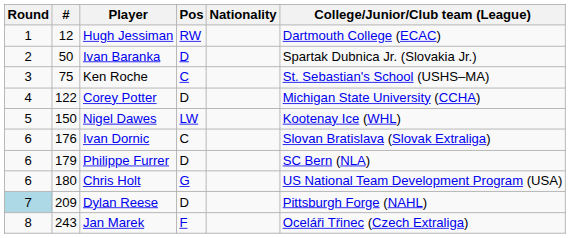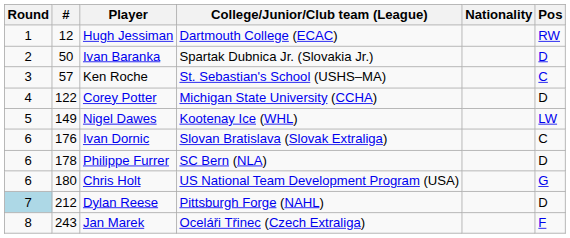 <table class="wikitable">
 <tr>
 <th>Round</th>
 <th>#</th>
 <th>Player</th>
+<th>College/Junior/Club team (League)</th>
+<th>Nationality</th>
 <th>Pos</th>
-<th>Nationality</th>
-<th>College/Junior/Club team (League)</th>
 </tr>
 <tr>
 <td style="text-align:center">1</td>
 <td style="text-align:center">12</td>
 <td><a href='#'>Hugh Jessiman</a></td>
+<td><a href='#'>Dartmouth College</a> (<a href='#'>ECAC</a>)</td>
+<td></td>
 <td><a href='#'>RW</a></td>
-<td></td>
-<td><a href='#'>Dartmouth College</a> (<a href='#'>ECAC</a>)</td>
 </tr>
 <tr>
 <td style="text-align:center">2</td>
 <td style="text-align:center">50</td>
 <td><a href='#'>Ivan Baranka</a></td>
+<td>Spartak Dubnica Jr. (Slovakia Jr.)</td>
+<td></td>
 <td><a href='#'>D</a></td>
-<td></td>
-<td>Spartak Dubnica Jr. (Slovakia Jr.)</td>
 </tr>
 <tr>
 <td style="text-align:center">3</td>
-<td style="text-align:center">75</td>
+<td style="text-align:center">57</td>
 <td>Ken Roche</td>
+<td><a href='#'>St. Sebastian's School</a> (USHS–MA)</td>
+<td></td>
 <td><a href='#'>C</a></td>
-<td></td>
-<td><a href='#'>St. Sebastian's School</a> (USHS–MA)</td>
 </tr>
 <tr>
 <td style="text-align:center">4</td>
 <td style="text-align:center">122</td>
 <td><a href='#'>Corey Potter</a></td>
+<td><a href='#'>Michigan State University</a> (<a href='#'>CCHA</a>)</td>
+<td></td>
 <td>D</td>
-<td></td>
-<td><a href='#'>Michigan State University</a> (<a href='#'>CCHA</a>)</td>
 </tr>
 <tr>
 <td style="text-align:center">5</td>
-<td style="text-align:center">150</td>
+<td style="text-align:center">149</td>
 <td><a href='#'>Nigel Dawes</a></td>
+<td><a href='#'>Kootenay Ice</a> (<a href='#'>WHL</a>)</td>
+<td></td>
 <td><a href='#'>LW</a></td>
-<td></td>
-<td><a href='#'>Kootenay Ice</a> (<a href='#'>WHL</a>)</td>
 </tr>
 <tr>
 <td style="text-align:center">6</td>
 <td style="text-align:center">176</td>
 <td><a href='#'>Ivan Dornic</a></td>
+<td><a href='#'>Slovan Bratislava</a> (<a href='#'>Slovak Extraliga</a>)</td>
+<td></td>
 <td>C</td>
-<td></td>
-<td><a href='#'>Slovan Bratislava</a> (<a href='#'>Slovak Extraliga</a>)</td>
 </tr>
 <tr>
 <td style="text-align:center">6</td>
-<td style="text-align:center">179</td>
+<td style="text-align:center">178</td>
 <td><a href='#'>Philippe Furrer</a></td>
+<td><a href='#'>SC Bern</a> (<a href='#'>NLA</a>)</td>
+<td></td>
 <td>D</td>
-<td></td>
-<td><a href='#'>SC Bern</a> (<a href='#'>NLA</a>)</td>
 </tr>
 <tr>
 <td style="text-align:center">6</td>
 <td style="text-align:center">180</td>
 <td><a href='#'>Chris Holt</a></td>
+<td><a href='#'>US National Team Development Program</a> (USA)</td>
+<td></td>
 <td><a href='#'>G</a></td>
-<td></td>
-<td><a href='#'>US National Team Development Program</a> (USA)</td>
 </tr>
 <tr>
 <td style="background: lightblue; text-align:center">7</td>
-<td style="text-align:center">209</td>
+<td style="text-align:center">212</td>
 <td><a href='#'>Dylan Reese</a></td>
+<td><a href='#'>Pittsburgh Forge</a> (<a href='#'>NAHL</a>)</td>
+<td></td>
 <td>D</td>
-<td></td>
-<td><a href='#'>Pittsburgh Forge</a> (<a href='#'>NAHL</a>)</td>
 </tr>
 <tr>
 <td style="text-align:center">8</td>
 <td style="text-align:center">243</td>
 <td><a href='#'>Jan Marek</a></td>
+<td><a href='#'>Oceláři Třinec</a> (<a href='#'>Czech Extraliga</a>)</td>
+<td></td>
 <td><a href='#'>F</a></td>
-<td></td>
-<td><a href='#'>Oceláři Třinec</a> (<a href='#'>Czech Extraliga</a>)</td>
 </tr>
 </table>
